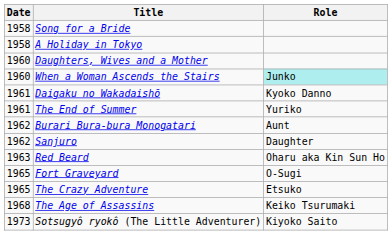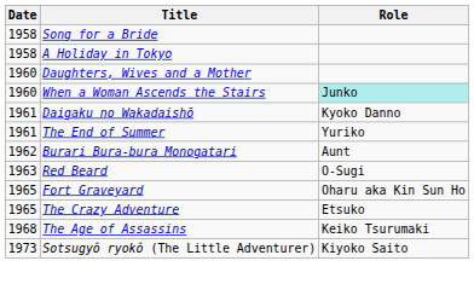 <table class="wikitable sortable">
 <tr>
 <th>Date</th>
 <th>Title</th>
 <th>Role</th>
 </tr>
 <tr>
 <td>1958</td>
 <td><em><a href='#'>Song for a Bride</a></em></td>
 <td></td>
 </tr>
 <tr>
 <td>1958</td>
 <td><em><a href='#'>A Holiday in Tokyo</a></em></td>
 <td></td>
 </tr>
 <tr>
 <td>1960</td>
 <td><em><a href='#'>Daughters, Wives and a Mother</a></em></td>
 <td></td>
 </tr>
 <tr>
 <td>1960</td>
 <td><em><a href='#'>When a Woman Ascends the Stairs</a></em></td>
 <td style="background: paleturquoise;">Junko</td>
 </tr>
 <tr>
 <td>1961</td>
 <td><em><a href='#'>Daigaku no Wakadaishō</a></em></td>
 <td>Kyoko Danno</td>
 </tr>
 <tr>
 <td>1961</td>
 <td><em><a href='#'>The End of Summer</a></em></td>
 <td>Yuriko</td>
 </tr>
 <tr>
 <td>1962</td>
 <td><em><a href='#'>Burari Bura-bura Monogatari</a></em></td>
 <td>Aunt</td>
 </tr>
 <tr>
-<td>1962</td>
-<td><em><a href='#'>Sanjuro</a></em></td>
-<td>Daughter</td>
-</tr>
-<tr>
 <td>1963</td>
 <td><em><a href='#'>Red Beard</a></em></td>
-<td>Oharu aka Kin Sun Ho</td>
+<td>O-Sugi</td>
 </tr>
 <tr>
 <td>1965</td>
 <td><em><a href='#'>Fort Graveyard</a></em></td>
-<td>O-Sugi</td>
+<td>Oharu aka Kin Sun Ho</td>
 </tr>
 <tr>
 <td>1965</td>
 <td><em><a href='#'>The Crazy Adventure</a></em></td>
 <td>Etsuko</td>
 </tr>
 <tr>
 <td>1968</td>
 <td><em><a href='#'>The Age of Assassins</a></em></td>
 <td>Keiko Tsurumaki</td>
 </tr>
 <tr>
 <td>1973</td>
 <td><em>Sotsugyô ryokô</em> (The Little Adventurer)</td>
 <td>Kiyoko Saito</td>
 </tr>
 </table>
